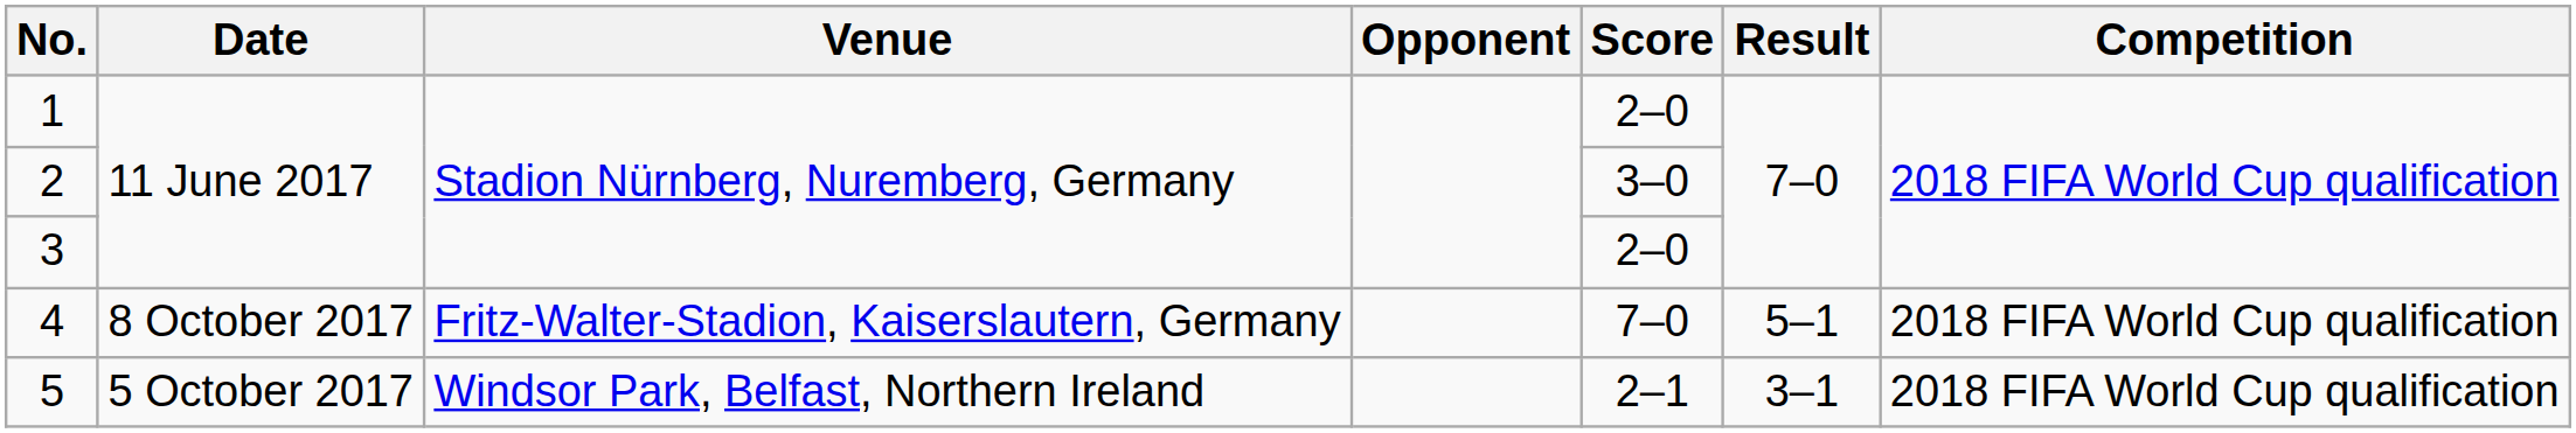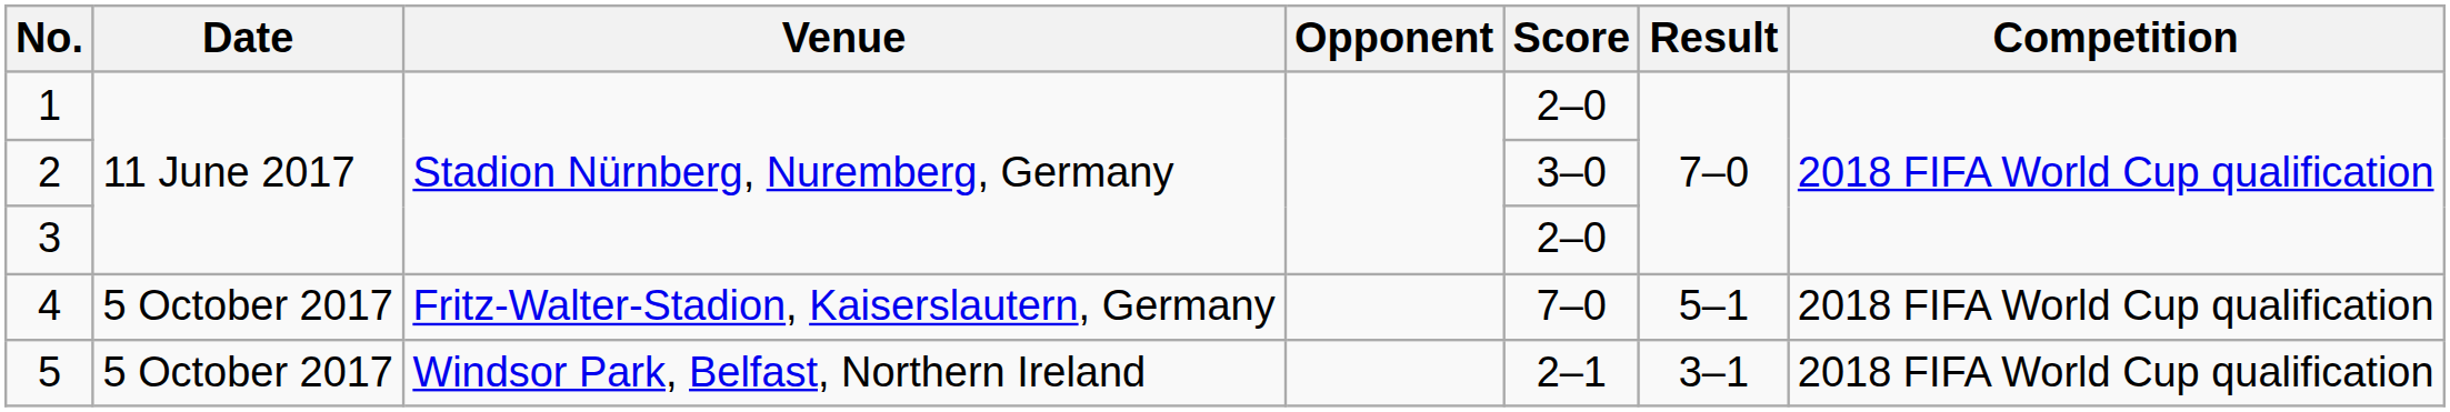 <table class="wikitable sortable">
 <tr>
 <th scope="col">No.</th>
 <th scope="col">Date</th>
 <th scope="col">Venue</th>
 <th scope="col">Opponent</th>
 <th scope="col">Score</th>
 <th scope="col">Result</th>
 <th scope="col">Competition</th>
 </tr>
 <tr>
 <td align="center">1</td>
 <td rowspan="3">11 June 2017</td>
 <td rowspan="3"><a href='#'>Stadion Nürnberg</a>, <a href='#'>Nuremberg</a>, Germany</td>
 <td rowspan="3"></td>
 <td align="center">2–0</td>
 <td rowspan="3" align="center">7–0</td>
 <td rowspan="3"><a href='#'>2018 FIFA World Cup qualification</a></td>
 </tr>
 <tr>
 <td align="center">2</td>
 <td align="center">3–0</td>
 </tr>
 <tr>
 <td align="center">3</td>
 <td align="center">2–0</td>
 </tr>
 <tr>
 <td align="center">4</td>
-<td>8 October 2017</td>
+<td>5 October 2017</td>
 <td><a href='#'>Fritz-Walter-Stadion</a>, <a href='#'>Kaiserslautern</a>, Germany</td>
 <td></td>
 <td align="center">7–0</td>
 <td align="center">5–1</td>
 <td>2018 FIFA World Cup qualification</td>
 </tr>
 <tr>
 <td align="center">5</td>
 <td>5 October 2017</td>
 <td><a href='#'>Windsor Park</a>, <a href='#'>Belfast</a>, Northern Ireland</td>
 <td></td>
 <td align="center">2–1</td>
 <td align="center">3–1</td>
 <td>2018 FIFA World Cup qualification</td>
 </tr>
 </table>
